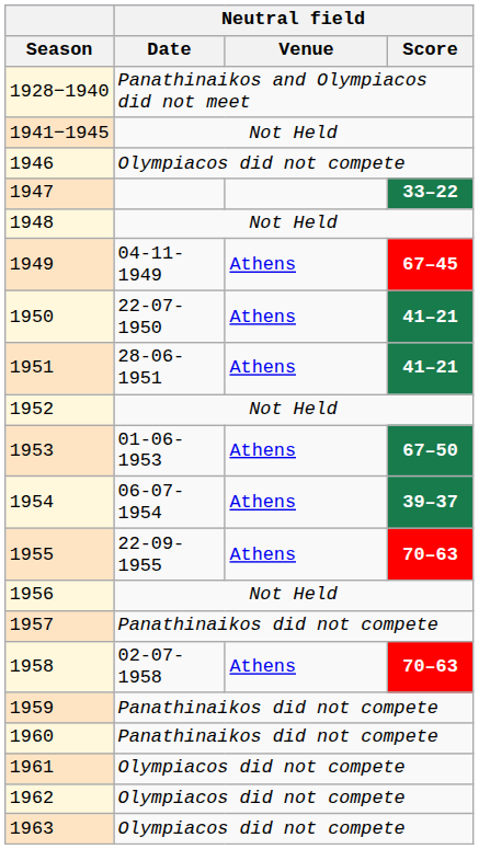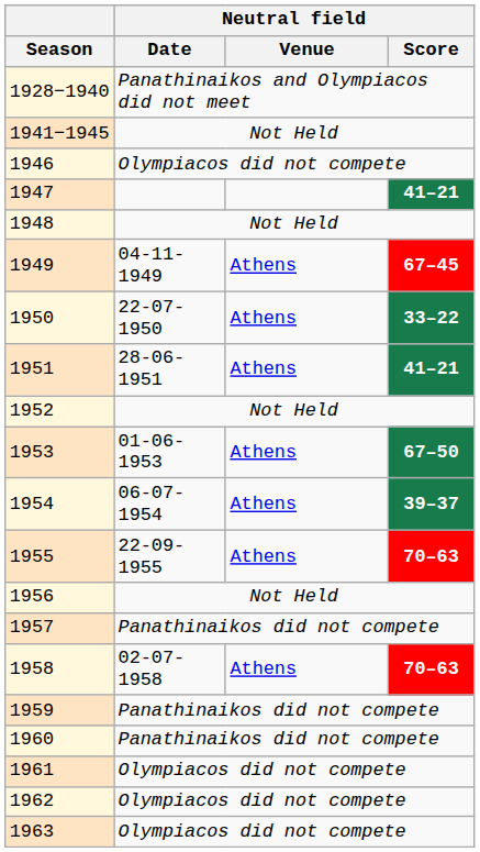 <table class="wikitable" style="text-align: left; font-size: 12px">
 <tr bgcolor=#CADCFB>
 <th></th>
 <th colspan=3 bgcolor=#fa8072>Neutral field</th>
 </tr>
 <tr>
 <th width="55">Season</th>
 <th width="67">Date</th>
 <th width="100">Venue</th>
 <th width="50">Score</th>
 </tr>
 <tr>
 <td bgcolor=#fff8dc rowspan="1">1928−1940</td>
 <td colspan=3><em>Panathinaikos and Olympiacos did not meet</em></td>
 </tr>
 <tr>
 <td bgcolor=#ffe4c4 rowspan="1">1941−1945</td>
 <td colspan=3 style="text-align:center;"><em>Not Held</em></td>
 </tr>
 <tr>
 <td bgcolor=#fff8dc rowspan="1">1946</td>
 <td colspan=3><em>Olympiacos did not compete</em></td>
 </tr>
 <tr>
 <td bgcolor=#ffe4c4 rowspan="1">1947</td>
 <td></td>
 <td></td>
-<td style="color:#ffffff;background:#187B4C" align="center"><strong>33–22</strong></td>
+<td style="color:#ffffff;background:#187B4C" align="center"><strong>41–21</strong></td>
 </tr>
 <tr>
 <td bgcolor=#fff8dc rowspan="1">1948</td>
 <td colspan=3 style="text-align:center;"><em>Not Held</em></td>
 </tr>
 <tr>
 <td bgcolor=#ffe4c4 rowspan="1">1949</td>
 <td>04-11-1949</td>
 <td><a href='#'>Athens</a></td>
 <td style="color:#ffffff;background:#ff0000" align="center"><strong>67–45</strong></td>
 </tr>
 <tr>
 <td bgcolor=#fff8dc rowspan="1">1950</td>
 <td>22-07-1950</td>
 <td><a href='#'>Athens</a></td>
-<td style="color:#ffffff;background:#187B4C" align="center"><strong>41–21</strong></td>
+<td style="color:#ffffff;background:#187B4C" align="center"><strong>33–22</strong></td>
 </tr>
 <tr>
 <td bgcolor=#ffe4c4 rowspan="1">1951</td>
 <td>28-06-1951</td>
 <td><a href='#'>Athens</a></td>
 <td style="color:#ffffff;background:#187B4C" align="center"><strong>41–21</strong></td>
 </tr>
 <tr>
 <td bgcolor=#fff8dc rowspan="1">1952</td>
 <td colspan=3 style="text-align:center;"><em>Not Held</em></td>
 </tr>
 <tr>
 <td bgcolor=#ffe4c4 rowspan="1">1953</td>
 <td>01-06-1953</td>
 <td><a href='#'>Athens</a></td>
 <td style="color:#ffffff;background:#187B4C" align="center"><strong>67–50</strong></td>
 </tr>
 <tr>
 <td bgcolor=#fff8dc rowspan="1">1954</td>
 <td>06-07-1954</td>
 <td><a href='#'>Athens</a></td>
 <td style="color:#ffffff;background:#187B4C" align="center"><strong>39–37</strong></td>
 </tr>
 <tr>
 <td bgcolor=#ffe4c4 rowspan="1">1955</td>
 <td>22-09-1955</td>
 <td><a href='#'>Athens</a></td>
 <td style="color:#ffffff;background:#ff0000" align="center"><strong>70–63</strong></td>
 </tr>
 <tr>
 <td bgcolor=#fff8dc rowspan="1">1956</td>
 <td colspan=3 style="text-align:center;"><em>Not Held</em></td>
 </tr>
 <tr>
 <td bgcolor=#ffe4c4 rowspan="1">1957</td>
 <td colspan=3><em>Panathinaikos did not compete</em></td>
 </tr>
 <tr>
 <td bgcolor=#fff8dc rowspan="1">1958</td>
 <td>02-07-1958</td>
 <td><a href='#'>Athens</a></td>
 <td style="color:#ffffff;background:#ff0000" align="center"><strong>70–63</strong></td>
 </tr>
 <tr>
 <td bgcolor=#ffe4c4 rowspan="1">1959</td>
 <td colspan=3><em>Panathinaikos did not compete</em></td>
 </tr>
 <tr>
 <td bgcolor=#fff8dc rowspan="1">1960</td>
 <td colspan=3><em>Panathinaikos did not compete</em></td>
 </tr>
 <tr>
 <td bgcolor=#ffe4c4 rowspan="1">1961</td>
 <td colspan=3><em>Olympiacos did not compete</em></td>
 </tr>
 <tr>
 <td bgcolor=#fff8dc rowspan="1">1962</td>
 <td colspan=3><em>Olympiacos did not compete</em></td>
 </tr>
 <tr>
 <td bgcolor=#ffe4c4 rowspan="1">1963</td>
 <td colspan=3><em>Olympiacos did not compete</em></td>
 </tr>
 </table>
